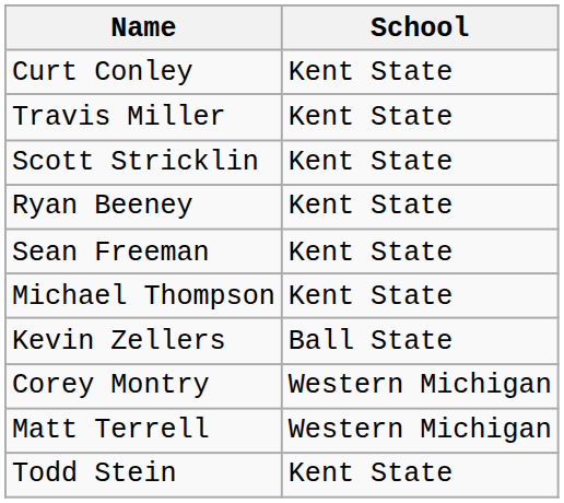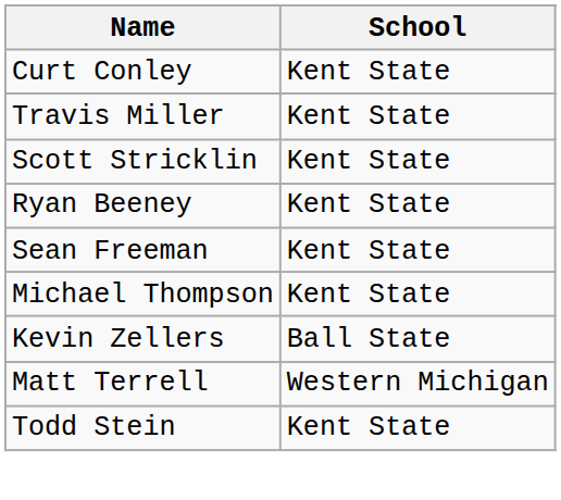 <table class=wikitable>
 <tr>
 <th>Name</th>
 <th>School</th>
 </tr>
 <tr>
 <td>Curt Conley</td>
 <td>Kent State</td>
 </tr>
 <tr>
 <td>Travis Miller</td>
 <td>Kent State</td>
 </tr>
 <tr>
 <td>Scott Stricklin</td>
 <td>Kent State</td>
 </tr>
 <tr>
 <td>Ryan Beeney</td>
 <td>Kent State</td>
 </tr>
 <tr>
 <td>Sean Freeman</td>
 <td>Kent State</td>
 </tr>
 <tr>
 <td>Michael Thompson</td>
 <td>Kent State</td>
 </tr>
 <tr>
 <td>Kevin Zellers</td>
 <td>Ball State</td>
 </tr>
 <tr>
-<td>Corey Montry</td>
-<td>Western Michigan</td>
-</tr>
-<tr>
 <td>Matt Terrell</td>
 <td>Western Michigan</td>
 </tr>
 <tr>
 <td>Todd Stein</td>
 <td>Kent State</td>
 </tr>
 </table>
